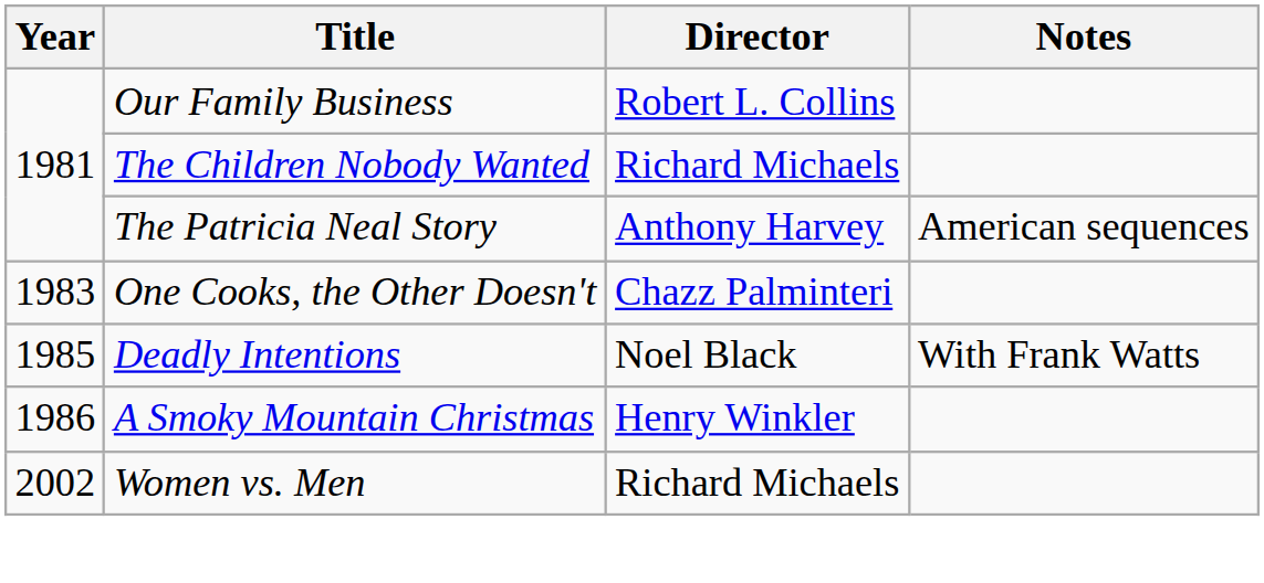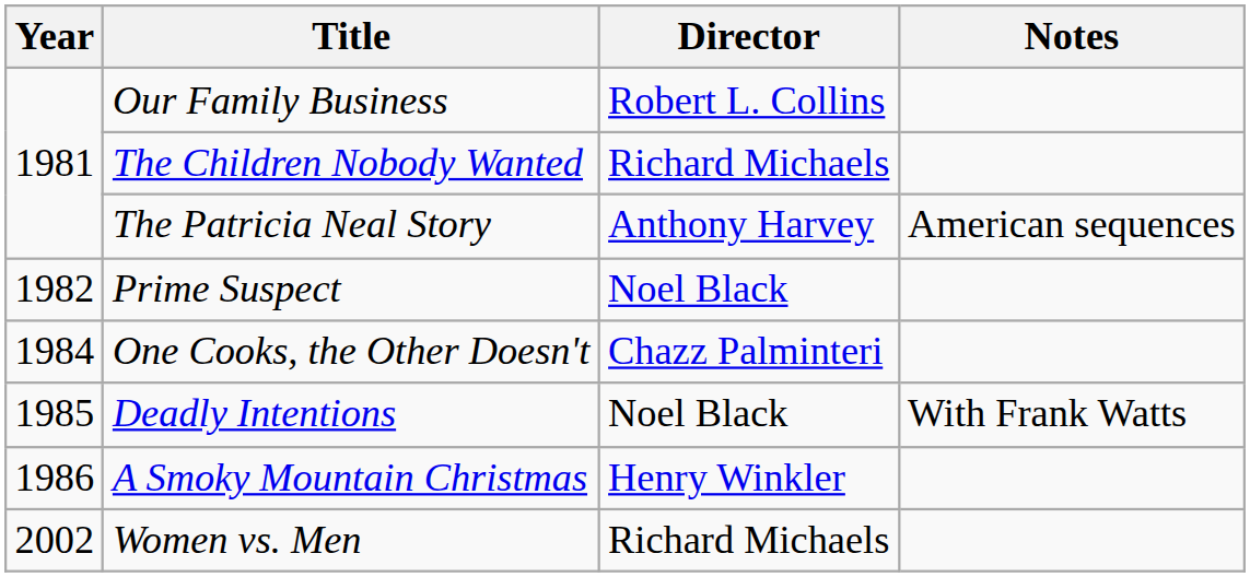 <table class="wikitable">
 <tr>
 <th>Year</th>
 <th>Title</th>
 <th>Director</th>
 <th>Notes</th>
 </tr>
 <tr>
 <td rowspan=3>1981</td>
 <td><em>Our Family Business</em></td>
 <td><a href='#'>Robert L. Collins</a></td>
 <td></td>
 </tr>
 <tr>
 <td><em><a href='#'>The Children Nobody Wanted</a></em></td>
 <td><a href='#'>Richard Michaels</a></td>
 <td></td>
 </tr>
 <tr>
 <td><em>The Patricia Neal Story</em></td>
 <td><a href='#'>Anthony Harvey</a></td>
 <td>American sequences</td>
 </tr>
 <tr>
-<td>1983</td>
+<td>1982</td>
+<td><em>Prime Suspect</em></td>
+<td><a href='#'>Noel Black</a></td>
+<td></td>
+</tr>
+<tr>
+<td>1984</td>
 <td><em>One Cooks, the Other Doesn't</em></td>
 <td><a href='#'>Chazz Palminteri</a></td>
 <td></td>
 </tr>
 <tr>
 <td>1985</td>
 <td><em><a href='#'>Deadly Intentions</a></em></td>
 <td>Noel Black</td>
 <td>With Frank Watts</td>
 </tr>
 <tr>
 <td>1986</td>
 <td><em><a href='#'>A Smoky Mountain Christmas</a></em></td>
 <td><a href='#'>Henry Winkler</a></td>
 <td></td>
 </tr>
 <tr>
 <td>2002</td>
 <td><em>Women vs. Men</em></td>
 <td>Richard Michaels</td>
 <td></td>
 </tr>
 </table>
